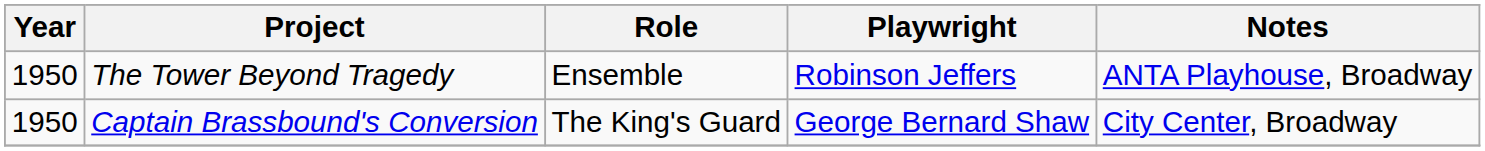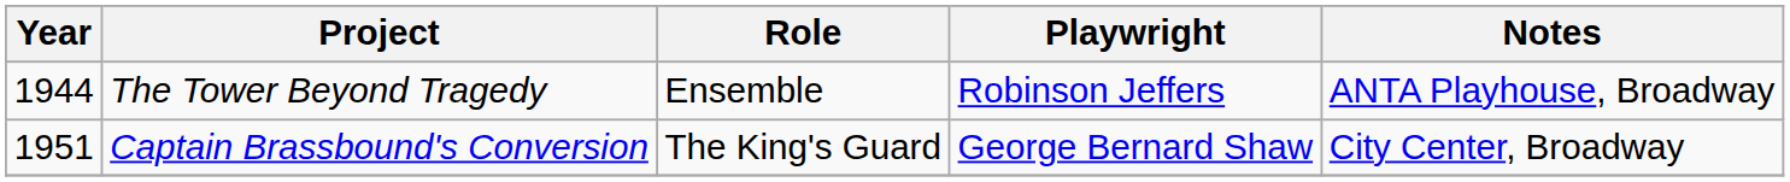 <table class="wikitable sortable">
 <tr>
 <th>Year</th>
 <th>Project</th>
 <th>Role</th>
 <th>Playwright</th>
 <th class="unsortable">Notes</th>
 </tr>
 <tr>
-<td>1950</td>
+<td>1944</td>
 <td><em>The Tower Beyond Tragedy</em></td>
 <td>Ensemble</td>
 <td><a href='#'>Robinson Jeffers</a></td>
 <td><a href='#'>ANTA Playhouse</a>, Broadway</td>
 </tr>
 <tr>
-<td>1950</td>
+<td>1951</td>
 <td><em><a href='#'>Captain Brassbound's Conversion</a></em></td>
 <td>The King's Guard</td>
 <td><a href='#'>George Bernard Shaw</a></td>
 <td><a href='#'>City Center</a>, Broadway</td>
 </tr>
 <tr>
 </tr>
 </table>
